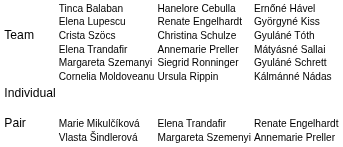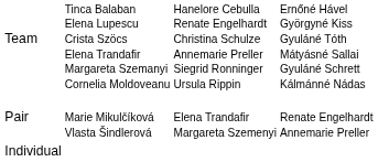 <table>
 <tr>
 <td>Team</td>
 <td><br><small>Tinca Balaban<br>Elena Lupescu<br>Crista Szöcs<br>Elena Trandafir<br>Margareta Szemanyi<br>Cornelia Moldoveanu</small></td>
 <td><br><small>Hanelore Cebulla<br>Renate Engelhardt<br>Christina Schulze<br>Annemarie Preller<br>Siegrid Ronninger<br>Ursula Rippin</small></td>
 <td><br><small>Ernőné Hável<br>Györgyné Kiss<br>Gyuláné Tóth<br>Mátyásné Sallai<br>Gyuláné Schrett<br>Kálmánné Nádas</small></td>
 </tr>
 <tr>
+<td>Pair</td>
+<td><br><small>Marie Mikulčíková<br>Vlasta Šindlerová</small></td>
+<td><br><small>Elena Trandafir<br>Margareta Szemenyi</small></td>
+<td><br><small>Renate Engelhardt<br>Annemarie Preller</small></td>
+</tr>
+<tr>
 <td>Individual</td>
 <td></td>
 <td></td>
 <td></td>
 </tr>
-<tr>
-<td>Pair</td>
-<td><br><small>Marie Mikulčíková<br>Vlasta Šindlerová</small></td>
-<td><br><small>Elena Trandafir<br>Margareta Szemenyi</small></td>
-<td><br><small>Renate Engelhardt<br>Annemarie Preller</small></td>
-</tr>
 </table>
